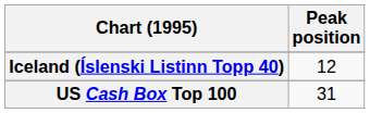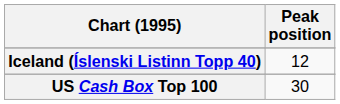 <table class="wikitable sortable plainrowheaders" style="text-align:center">
 <tr>
 <th scope="col">Chart (1995)</th>
 <th scope="col">Peak<br>position</th>
 </tr>
 <tr>
 </tr>
 <tr>
 </tr>
 <tr>
 <th scope="row">Iceland (<a href='#'>Íslenski Listinn Topp 40</a>)</th>
 <td>12</td>
 </tr>
 <tr>
 </tr>
 <tr>
 </tr>
 <tr>
 <th scope="row">US <em><a href='#'>Cash Box</a></em> Top 100</th>
-<td>31</td>
+<td>30</td>
 </tr>
 </table>
